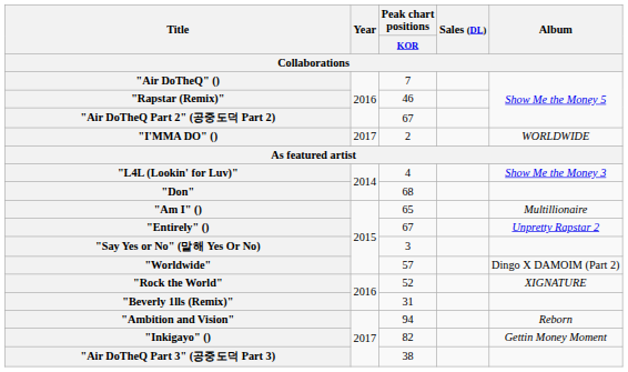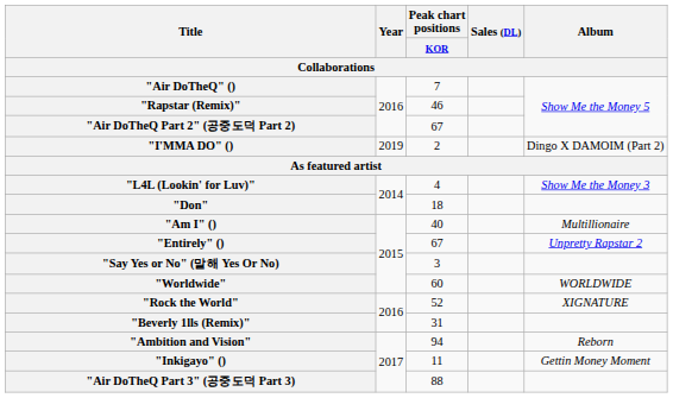 <table class="wikitable plainrowheaders" style="text-align:center;">
 <tr>
 <th scope="col" rowspan="2" style="width:30em;">Title</th>
 <th scope="col" rowspan="2">Year</th>
 <th scope="col" colspan="1">Peak chart <br> positions</th>
 <th scope="col" rowspan="2">Sales <small>(<a href='#'>DL</a>)</small></th>
 <th scope="col" rowspan="2">Album</th>
 </tr>
 <tr>
 <th><small><a href='#'>KOR</a></small><br></th>
 </tr>
 <tr>
 <th scope="col" colspan="5">Collaborations</th>
 </tr>
 <tr>
 <th scope="row">"Air DoTheQ" ()<br></th>
 <td rowspan="3">2016</td>
 <td>7</td>
 <td></td>
 <td rowspan="3"><em><a href='#'>Show Me the Money 5</a></em></td>
 </tr>
 <tr>
 <th scope="row">"Rapstar (Remix)"<br></th>
 <td>46</td>
 <td></td>
 </tr>
 <tr>
 <th scope="row">"Air DoTheQ Part 2" (공중도덕 Part 2)<br></th>
 <td>67</td>
 <td></td>
 </tr>
 <tr>
 <th scope="row">"I'MMA DO" ()<br></th>
-<td>2017</td>
+<td>2019</td>
 <td>2</td>
 <td></td>
-<td><em>WORLDWIDE</em></td>
+<td>Dingo X DAMOIM (Part 2)</td>
 </tr>
 <tr>
 <th scope="col" colspan="5">As featured artist</th>
 </tr>
 <tr>
 <th scope="row">"L4L (Lookin' for Luv)"<br></th>
 <td rowspan="2">2014</td>
 <td>4</td>
 <td></td>
 <td><em><a href='#'>Show Me the Money 3</a></em></td>
 </tr>
 <tr>
 <th scope="row">"Don"<br></th>
-<td>68</td>
+<td>18</td>
 <td></td>
 <td></td>
 </tr>
 <tr>
 <th scope="row">"Am I" ()<br></th>
 <td rowspan="4">2015</td>
-<td>65</td>
+<td>40</td>
 <td></td>
 <td><em>Multillionaire</em></td>
 </tr>
 <tr>
 <th scope="row">"Entirely" ()<br></th>
 <td>67</td>
 <td></td>
 <td><em><a href='#'>Unpretty Rapstar 2</a></em></td>
 </tr>
 <tr>
 <th scope="row">"Say Yes or No" (말해 Yes Or No)<br></th>
 <td>3</td>
 <td></td>
 <td></td>
 </tr>
 <tr>
 <th scope="row">"Worldwide"<br></th>
-<td>57</td>
+<td>60</td>
 <td></td>
-<td>Dingo X DAMOIM (Part 2)</td>
+<td><em>WORLDWIDE</em></td>
 </tr>
 <tr>
 <th scope="row">"Rock the World"<br></th>
 <td rowspan="2">2016</td>
 <td>52</td>
 <td></td>
 <td><em>XIGNATURE</em></td>
 </tr>
 <tr>
 <th scope="row">"Beverly 1lls (Remix)"<br></th>
 <td>31</td>
 <td></td>
 <td></td>
 </tr>
 <tr>
 <th scope="row">"Ambition and Vision"<br></th>
 <td rowspan="3">2017</td>
 <td>94</td>
 <td></td>
 <td><em>Reborn</em></td>
 </tr>
 <tr>
 <th scope="row">"Inkigayo" ()<br></th>
-<td>82</td>
+<td>11</td>
 <td></td>
 <td><em>Gettin Money Moment</em></td>
 </tr>
 <tr>
 <th scope="row">"Air DoTheQ Part 3" (공중도덕 Part 3)<br></th>
-<td>38</td>
+<td>88</td>
 <td></td>
 <td></td>
 </tr>
 </table>
